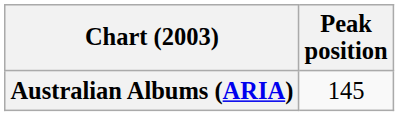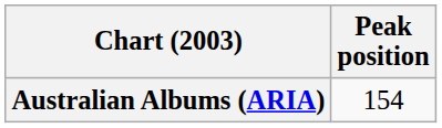 <table class="wikitable sortable plainrowheaders" style="text-align:center">
 <tr>
 <th>Chart (2003)</th>
 <th>Peak<br>position</th>
 </tr>
 <tr>
 <th scope="row">Australian Albums (<a href='#'>ARIA</a>)</th>
-<td>145</td>
+<td>154</td>
 </tr>
 </table>
